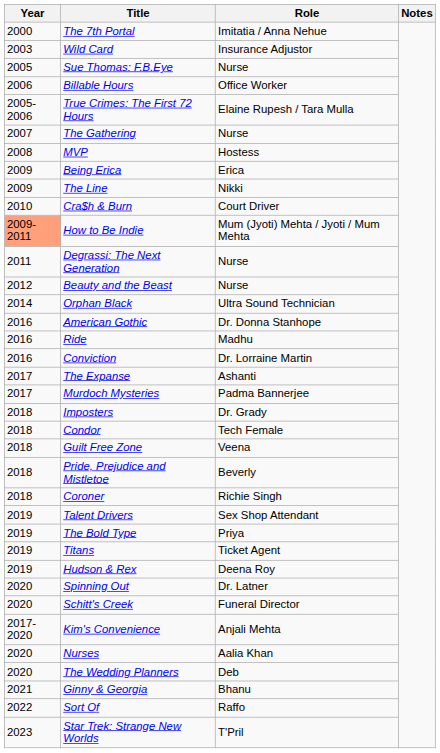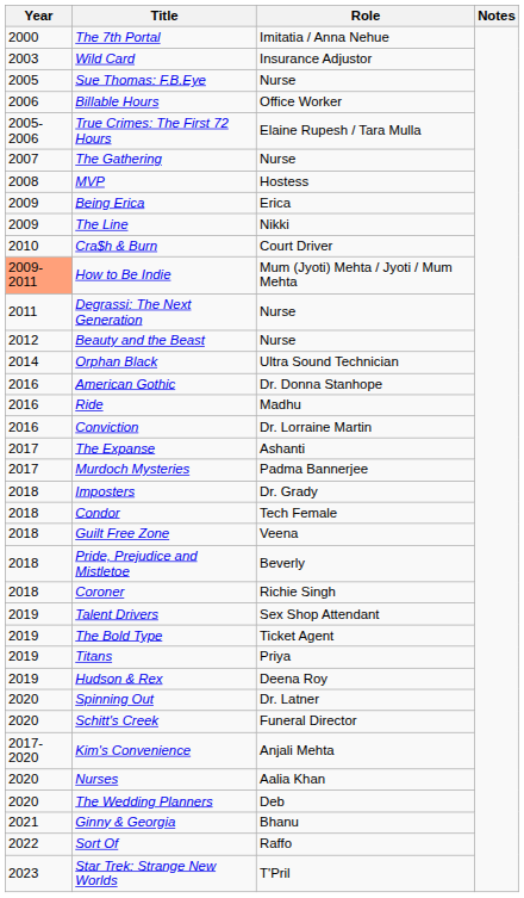 <table class="wikitable sortable">
 <tr>
 <th>Year</th>
 <th>Title</th>
 <th>Role</th>
 <th class="unsortable">Notes</th>
 </tr>
 <tr>
 <td>2000</td>
 <td data-sort-value="7th Portal, The"><em><a href='#'>The 7th Portal</a></em></td>
 <td>Imitatia / Anna Nehue</td>
 </tr>
 <tr>
 <td>2003</td>
 <td><em><a href='#'>Wild Card</a></em></td>
 <td>Insurance Adjustor</td>
 </tr>
 <tr>
 <td>2005</td>
 <td><em><a href='#'>Sue Thomas: F.B.Eye</a></em></td>
 <td>Nurse</td>
 </tr>
 <tr>
 <td>2006</td>
 <td><em><a href='#'>Billable Hours</a></em></td>
 <td>Office Worker</td>
 </tr>
 <tr>
 <td>2005-2006</td>
 <td><em><a href='#'>True Crimes: The First 72 Hours</a></em></td>
 <td>Elaine Rupesh / Tara Mulla</td>
 </tr>
 <tr>
 <td>2007</td>
 <td data-sort-value="Gathering, The"><em><a href='#'>The Gathering</a></em></td>
 <td>Nurse</td>
 </tr>
 <tr>
 <td>2008</td>
 <td><em><a href='#'>MVP</a></em></td>
 <td>Hostess</td>
 </tr>
 <tr>
 <td>2009</td>
 <td><em><a href='#'>Being Erica</a></em></td>
 <td>Erica</td>
 </tr>
 <tr>
 <td>2009</td>
 <td data-sort-value="Line, The"><em><a href='#'>The Line</a></em></td>
 <td>Nikki</td>
 </tr>
 <tr>
 <td>2010</td>
 <td><em><a href='#'>Cra$h & Burn</a></em></td>
 <td>Court Driver</td>
 </tr>
 <tr>
 <td style="background: lightsalmon;">2009-2011</td>
 <td><em><a href='#'>How to Be Indie</a></em></td>
 <td>Mum (Jyoti) Mehta / Jyoti / Mum Mehta</td>
 </tr>
 <tr>
 <td>2011</td>
 <td><em><a href='#'>Degrassi: The Next Generation</a></em></td>
 <td>Nurse</td>
 </tr>
 <tr>
 <td>2012</td>
 <td><em><a href='#'>Beauty and the Beast</a></em></td>
 <td>Nurse</td>
 </tr>
 <tr>
 <td>2014</td>
 <td><em><a href='#'>Orphan Black</a></em></td>
 <td>Ultra Sound Technician</td>
 </tr>
 <tr>
 <td>2016</td>
 <td><em><a href='#'>American Gothic</a></em></td>
 <td>Dr. Donna Stanhope</td>
 </tr>
 <tr>
 <td>2016</td>
 <td><em><a href='#'>Ride</a></em></td>
 <td>Madhu</td>
 </tr>
 <tr>
 <td>2016</td>
 <td><em><a href='#'>Conviction</a></em></td>
 <td>Dr. Lorraine Martin</td>
 </tr>
 <tr>
 <td>2017</td>
 <td data-sort-value="Expanse, The"><em><a href='#'>The Expanse</a></em></td>
 <td>Ashanti</td>
 </tr>
 <tr>
 <td>2017</td>
 <td><em><a href='#'>Murdoch Mysteries</a></em></td>
 <td>Padma Bannerjee</td>
 </tr>
 <tr>
 <td>2018</td>
 <td><em><a href='#'>Imposters</a></em></td>
 <td>Dr. Grady</td>
 </tr>
 <tr>
 <td>2018</td>
 <td><em><a href='#'>Condor</a></em></td>
 <td>Tech Female</td>
 </tr>
 <tr>
 <td>2018</td>
 <td><em><a href='#'>Guilt Free Zone</a></em></td>
 <td>Veena</td>
 </tr>
 <tr>
 <td>2018</td>
 <td><em><a href='#'>Pride, Prejudice and Mistletoe</a></em></td>
 <td>Beverly</td>
 </tr>
 <tr>
 <td>2018</td>
 <td><em><a href='#'>Coroner</a></em></td>
 <td>Richie Singh</td>
 </tr>
 <tr>
 <td>2019</td>
 <td><em><a href='#'>Talent Drivers</a></em></td>
 <td>Sex Shop Attendant</td>
 </tr>
 <tr>
 <td>2019</td>
 <td data-sort-value="Bold Type, The"><em><a href='#'>The Bold Type</a></em></td>
-<td>Priya</td>
+<td>Ticket Agent</td>
 </tr>
 <tr>
 <td>2019</td>
 <td><em><a href='#'>Titans</a></em></td>
-<td>Ticket Agent</td>
+<td>Priya</td>
 </tr>
 <tr>
 <td>2019</td>
 <td><em><a href='#'>Hudson & Rex</a></em></td>
 <td>Deena Roy</td>
 </tr>
 <tr>
 <td>2020</td>
 <td><em><a href='#'>Spinning Out </a></em></td>
 <td>Dr. Latner</td>
 </tr>
 <tr>
 <td>2020</td>
 <td><em><a href='#'>Schitt's Creek</a></em></td>
 <td>Funeral Director</td>
 </tr>
 <tr>
 <td>2017-2020</td>
 <td><em><a href='#'>Kim's Convenience</a></em></td>
 <td>Anjali Mehta</td>
 </tr>
 <tr>
 <td>2020</td>
 <td><em><a href='#'>Nurses</a></em></td>
 <td>Aalia Khan</td>
 </tr>
 <tr>
 <td>2020</td>
 <td data-sort-value="Wedding Planners, The"><em><a href='#'>The Wedding Planners</a></em></td>
 <td>Deb</td>
 </tr>
 <tr>
 <td>2021</td>
 <td><em><a href='#'>Ginny & Georgia</a></em></td>
 <td>Bhanu</td>
 </tr>
 <tr>
 <td>2022</td>
 <td><em><a href='#'>Sort Of</a></em></td>
 <td>Raffo</td>
 </tr>
 <tr>
 <td>2023</td>
 <td><em><a href='#'>Star Trek: Strange New Worlds</a></em></td>
 <td>T'Pril</td>
 </tr>
 </table>
